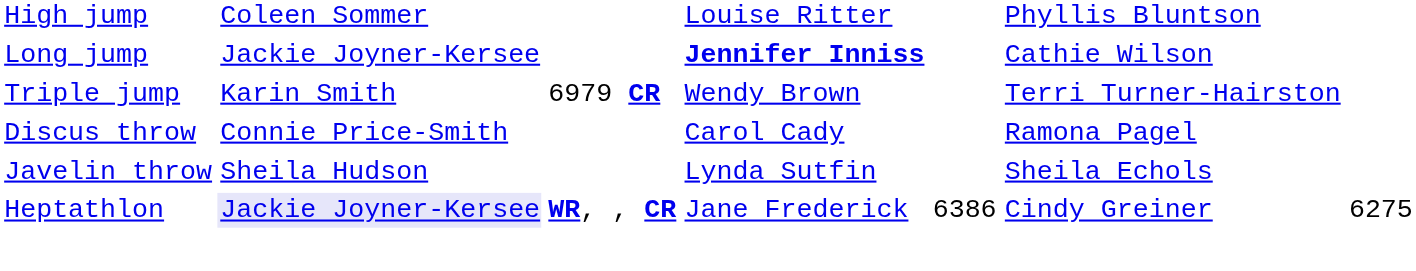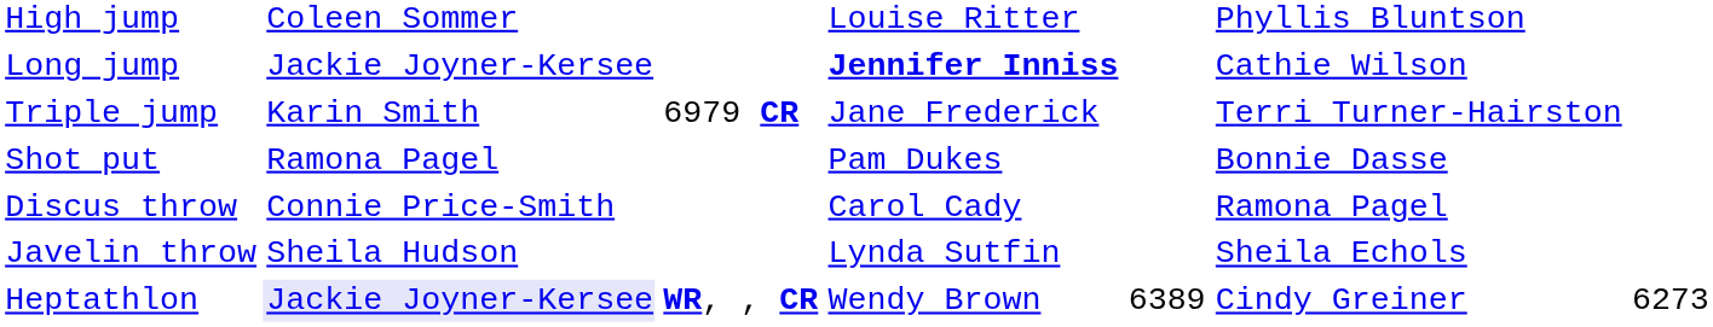 <table>
 <tr>
 <td><a href='#'>High jump</a></td>
 <td><a href='#'>Coleen Sommer</a></td>
 <td></td>
 <td><a href='#'>Louise Ritter</a></td>
 <td></td>
 <td><a href='#'>Phyllis Bluntson</a></td>
 <td></td>
 </tr>
 <tr>
 <td><a href='#'>Long jump</a></td>
 <td><a href='#'>Jackie Joyner-Kersee</a></td>
 <td></td>
 <td><strong><a href='#'>Jennifer Inniss</a></strong></td>
 <td></td>
 <td><a href='#'>Cathie Wilson</a></td>
 <td></td>
 </tr>
 <tr>
 <td><a href='#'>Triple jump</a></td>
 <td><a href='#'>Karin Smith</a></td>
 <td>6979 <strong><a href='#'>CR</a></strong></td>
-<td><a href='#'>Wendy Brown</a></td>
+<td><a href='#'>Jane Frederick</a></td>
 <td></td>
 <td><a href='#'>Terri Turner-Hairston</a></td>
+<td></td>
+</tr>
+<tr>
+<td><a href='#'>Shot put</a></td>
+<td><a href='#'>Ramona Pagel</a></td>
+<td></td>
+<td><a href='#'>Pam Dukes</a></td>
+<td></td>
+<td><a href='#'>Bonnie Dasse</a></td>
 <td></td>
 </tr>
 <tr>
 <td><a href='#'>Discus throw</a></td>
 <td><a href='#'>Connie Price-Smith</a></td>
 <td></td>
 <td><a href='#'>Carol Cady</a></td>
 <td></td>
 <td><a href='#'>Ramona Pagel</a></td>
 <td></td>
 </tr>
 <tr>
 <td><a href='#'>Javelin throw</a></td>
 <td><a href='#'>Sheila Hudson</a></td>
 <td></td>
 <td><a href='#'>Lynda Sutfin</a></td>
 <td></td>
 <td><a href='#'>Sheila Echols</a></td>
 <td></td>
 </tr>
 <tr>
 <td><a href='#'>Heptathlon</a></td>
 <td style="background: lavender;"><a href='#'>Jackie Joyner-Kersee</a></td>
 <td> <strong><a href='#'>WR</a></strong>, <strong></strong>, <strong><a href='#'>CR</a></strong></td>
-<td><a href='#'>Jane Frederick</a></td>
-<td>6386</td>
+<td><a href='#'>Wendy Brown</a></td>
+<td>6389</td>
 <td><a href='#'>Cindy Greiner</a></td>
-<td>6275</td>
+<td>6273</td>
 </tr>
 </table>
